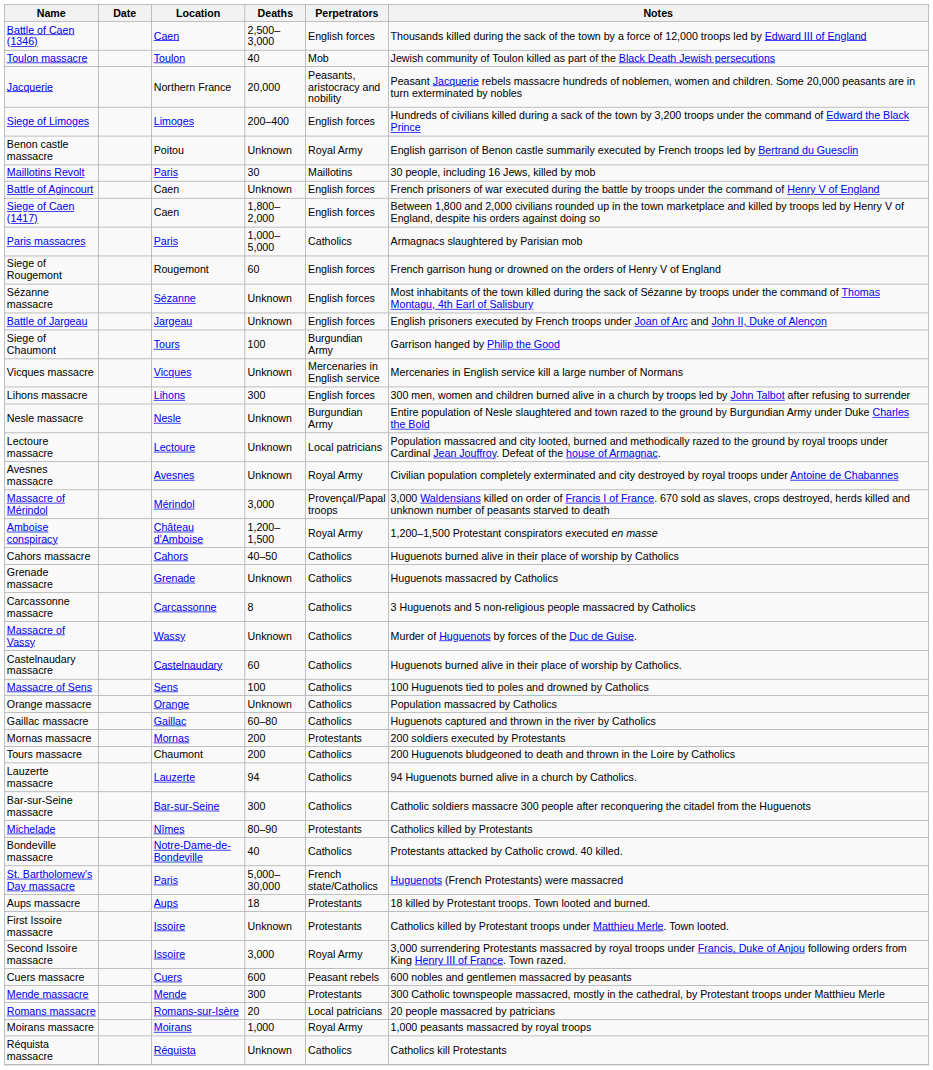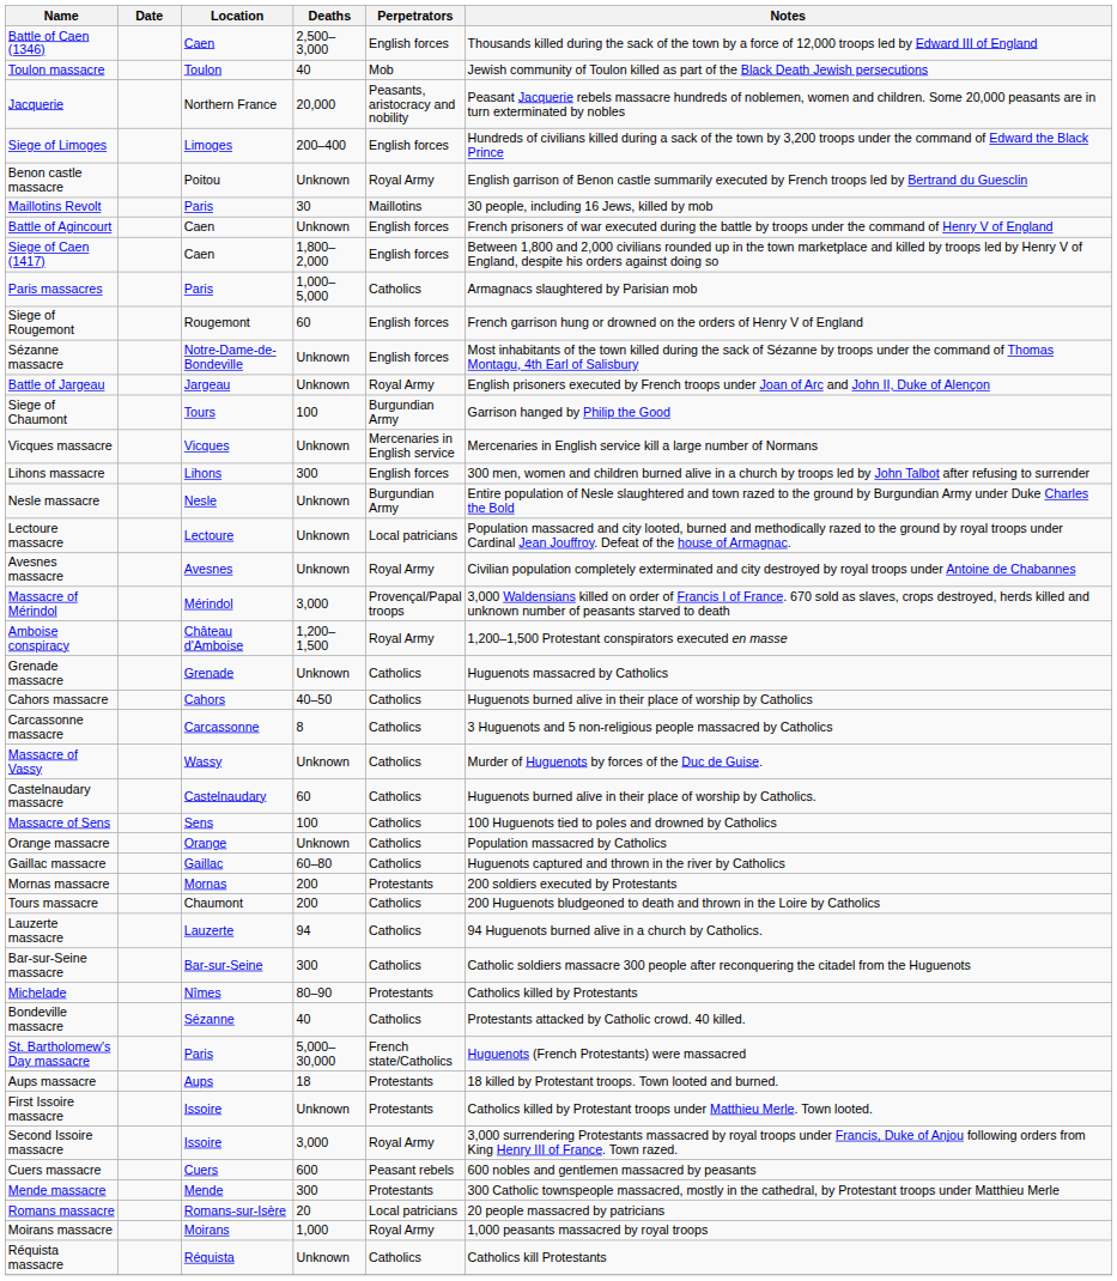 <table class="sortable wikitable" style="font-size:90%;">
 <tr>
 <th style="width:120px;">Name</th>
 <th style="width:65px;">Date</th>
 <th style="width:120px;">Location</th>
 <th ! data-sort-type="number" style="width:75px;">Deaths</th>
 <th style="width:75px;">Perpetrators</th>
 <th class="unsortable">Notes</th>
 </tr>
 <tr>
 <td><a href='#'>Battle of Caen (1346)</a></td>
 <td></td>
 <td><a href='#'>Caen</a></td>
 <td>2,500–3,000</td>
 <td>English forces</td>
 <td>Thousands killed during the sack of the town by a force of 12,000 troops led by <a href='#'>Edward III of England</a></td>
 </tr>
 <tr>
 <td><a href='#'>Toulon massacre</a></td>
 <td></td>
 <td><a href='#'>Toulon</a></td>
 <td>40</td>
 <td>Mob</td>
 <td>Jewish community of Toulon killed as part of the <a href='#'>Black Death Jewish persecutions</a></td>
 </tr>
 <tr>
 <td><a href='#'>Jacquerie</a></td>
 <td></td>
 <td>Northern France</td>
 <td>20,000</td>
 <td>Peasants, aristocracy and nobility</td>
 <td>Peasant <a href='#'>Jacquerie</a> rebels massacre hundreds of noblemen, women and children. Some 20,000 peasants are in turn exterminated by nobles</td>
 </tr>
 <tr>
 <td><a href='#'>Siege of Limoges</a></td>
 <td></td>
 <td><a href='#'>Limoges</a></td>
 <td>200–400</td>
 <td>English forces</td>
 <td>Hundreds of civilians killed during a sack of the town by 3,200 troops under the command of <a href='#'>Edward the Black Prince</a></td>
 </tr>
 <tr>
 <td>Benon castle massacre</td>
 <td></td>
 <td>Poitou</td>
 <td>Unknown</td>
 <td>Royal Army</td>
 <td>English garrison of Benon castle summarily executed by French troops led by <a href='#'>Bertrand du Guesclin</a></td>
 </tr>
 <tr>
 <td><a href='#'>Maillotins Revolt</a></td>
 <td></td>
 <td><a href='#'>Paris</a></td>
 <td>30</td>
 <td>Maillotins</td>
 <td>30 people, including 16 Jews, killed by mob</td>
 </tr>
 <tr>
 <td><a href='#'>Battle of Agincourt</a></td>
 <td></td>
 <td>Caen</td>
 <td>Unknown</td>
 <td>English forces</td>
 <td>French prisoners of war executed during the battle by troops under the command of <a href='#'>Henry V of England</a></td>
 </tr>
 <tr>
 <td><a href='#'>Siege of Caen (1417)</a></td>
 <td></td>
 <td>Caen</td>
 <td>1,800–2,000</td>
 <td>English forces</td>
 <td>Between 1,800 and 2,000 civilians rounded up in the town marketplace and killed by troops led by Henry V of England, despite his orders against doing so</td>
 </tr>
 <tr>
 <td><a href='#'>Paris massacres</a></td>
 <td> <br> </td>
 <td><a href='#'>Paris</a></td>
 <td>1,000–5,000</td>
 <td>Catholics</td>
 <td>Armagnacs slaughtered by Parisian mob</td>
 </tr>
 <tr>
 <td>Siege of Rougemont</td>
 <td></td>
 <td>Rougemont</td>
 <td>60</td>
 <td>English forces</td>
 <td>French garrison hung or drowned on the orders of Henry V of England</td>
 </tr>
 <tr>
 <td>Sézanne massacre</td>
 <td></td>
-<td><a href='#'>Sézanne</a></td>
+<td><a href='#'>Notre-Dame-de-Bondeville</a></td>
 <td>Unknown</td>
 <td>English forces</td>
 <td>Most inhabitants of the town killed during the sack of Sézanne by troops under the command of <a href='#'>Thomas Montagu, 4th Earl of Salisbury</a></td>
 </tr>
 <tr>
 <td><a href='#'>Battle of Jargeau</a></td>
 <td></td>
 <td><a href='#'>Jargeau</a></td>
 <td>Unknown</td>
-<td>English forces</td>
+<td>Royal Army</td>
 <td>English prisoners executed by French troops under <a href='#'>Joan of Arc</a> and <a href='#'>John II, Duke of Alençon</a></td>
 </tr>
 <tr>
 <td>Siege of Chaumont</td>
 <td></td>
 <td><a href='#'>Tours</a></td>
 <td>100</td>
 <td>Burgundian Army</td>
 <td>Garrison hanged by <a href='#'>Philip the Good</a></td>
 </tr>
 <tr>
 <td>Vicques massacre</td>
 <td></td>
 <td><a href='#'>Vicques</a></td>
 <td>Unknown</td>
 <td>Mercenaries in English service</td>
 <td>Mercenaries in English service kill a large number of Normans</td>
 </tr>
 <tr>
 <td>Lihons massacre</td>
 <td></td>
 <td><a href='#'>Lihons</a></td>
 <td>300</td>
 <td>English forces</td>
 <td>300 men, women and children burned alive in a church by troops led by <a href='#'>John Talbot</a> after refusing to surrender</td>
 </tr>
 <tr>
 <td>Nesle massacre</td>
 <td></td>
 <td><a href='#'>Nesle</a></td>
 <td>Unknown</td>
 <td>Burgundian Army</td>
 <td>Entire population of Nesle slaughtered and town razed to the ground by Burgundian Army under Duke <a href='#'>Charles the Bold</a></td>
 </tr>
 <tr>
 <td>Lectoure massacre</td>
 <td></td>
 <td><a href='#'>Lectoure</a></td>
 <td>Unknown</td>
 <td>Local patricians</td>
 <td>Population massacred and city looted, burned and methodically razed to the ground by royal troops under Cardinal <a href='#'>Jean Jouffroy</a>. Defeat of the <a href='#'>house of Armagnac</a>.</td>
 </tr>
 <tr>
 <td>Avesnes massacre</td>
 <td></td>
 <td><a href='#'>Avesnes</a></td>
 <td>Unknown</td>
 <td>Royal Army</td>
 <td>Civilian population completely exterminated and city destroyed by royal troops under <a href='#'>Antoine de Chabannes</a></td>
 </tr>
 <tr>
 <td><a href='#'>Massacre of Mérindol</a></td>
 <td></td>
 <td><a href='#'>Mérindol</a></td>
 <td>3,000</td>
 <td>Provençal/Papal troops</td>
 <td>3,000 <a href='#'>Waldensians</a> killed on order of <a href='#'>Francis I of France</a>. 670 sold as slaves, crops destroyed, herds killed and unknown number of peasants starved to death</td>
 </tr>
 <tr>
 <td><a href='#'>Amboise conspiracy</a></td>
 <td></td>
 <td><a href='#'>Château d'Amboise</a></td>
 <td>1,200–1,500</td>
 <td>Royal Army</td>
 <td>1,200–1,500 Protestant conspirators executed <em>en masse</em></td>
 </tr>
 <tr>
+<td>Grenade massacre</td>
+<td></td>
+<td><a href='#'>Grenade</a></td>
+<td>Unknown</td>
+<td>Catholics</td>
+<td>Huguenots massacred by Catholics</td>
+</tr>
+<tr>
 <td>Cahors massacre</td>
 <td></td>
 <td><a href='#'>Cahors</a></td>
 <td>40–50</td>
 <td>Catholics</td>
 <td>Huguenots burned alive in their place of worship by Catholics</td>
-</tr>
-<tr>
-<td>Grenade massacre</td>
-<td></td>
-<td><a href='#'>Grenade</a></td>
-<td>Unknown</td>
-<td>Catholics</td>
-<td>Huguenots massacred by Catholics</td>
 </tr>
 <tr>
 <td>Carcassonne massacre</td>
 <td></td>
 <td><a href='#'>Carcassonne</a></td>
 <td>8</td>
 <td>Catholics</td>
 <td>3 Huguenots and 5 non-religious people massacred by Catholics</td>
 </tr>
 <tr>
 <td><a href='#'>Massacre of Vassy</a></td>
 <td></td>
 <td><a href='#'>Wassy</a></td>
 <td>Unknown</td>
 <td>Catholics</td>
 <td>Murder of <a href='#'>Huguenots</a> by forces of the <a href='#'>Duc de Guise</a>.</td>
 </tr>
 <tr>
 <td>Castelnaudary massacre</td>
 <td></td>
 <td><a href='#'>Castelnaudary</a></td>
 <td>60</td>
 <td>Catholics</td>
 <td>Huguenots burned alive in their place of worship by Catholics.</td>
 </tr>
 <tr>
 <td><a href='#'>Massacre of Sens</a></td>
 <td></td>
 <td><a href='#'>Sens</a></td>
 <td>100</td>
 <td>Catholics</td>
 <td>100 Huguenots tied to poles and drowned by Catholics</td>
 </tr>
 <tr>
 <td>Orange massacre</td>
 <td></td>
 <td><a href='#'>Orange</a></td>
 <td>Unknown</td>
 <td>Catholics</td>
 <td>Population massacred by Catholics</td>
 </tr>
 <tr>
 <td>Gaillac massacre</td>
 <td></td>
 <td><a href='#'>Gaillac</a></td>
 <td>60–80</td>
 <td>Catholics</td>
 <td>Huguenots captured and thrown in the river by Catholics</td>
 </tr>
 <tr>
 <td>Mornas massacre</td>
 <td></td>
 <td><a href='#'>Mornas</a></td>
 <td>200</td>
 <td>Protestants</td>
 <td>200 soldiers executed by Protestants</td>
 </tr>
 <tr>
 <td>Tours massacre</td>
 <td></td>
 <td>Chaumont</td>
 <td>200</td>
 <td>Catholics</td>
 <td>200 Huguenots bludgeoned to death and thrown in the Loire by Catholics</td>
 </tr>
 <tr>
 <td>Lauzerte massacre</td>
 <td></td>
 <td><a href='#'>Lauzerte</a></td>
 <td>94</td>
 <td>Catholics</td>
 <td>94 Huguenots burned alive in a church by Catholics.</td>
 </tr>
 <tr>
 <td>Bar-sur-Seine massacre</td>
 <td></td>
 <td><a href='#'>Bar-sur-Seine</a></td>
 <td>300</td>
 <td>Catholics</td>
 <td>Catholic soldiers massacre 300 people after reconquering the citadel from the Huguenots</td>
 </tr>
 <tr>
 <td><a href='#'>Michelade</a></td>
 <td></td>
 <td><a href='#'>Nîmes</a></td>
 <td>80–90</td>
 <td>Protestants</td>
 <td>Catholics killed by Protestants</td>
 </tr>
 <tr>
 <td>Bondeville massacre</td>
 <td></td>
-<td><a href='#'>Notre-Dame-de-Bondeville</a></td>
+<td><a href='#'>Sézanne</a></td>
 <td>40</td>
 <td>Catholics</td>
 <td>Protestants attacked by Catholic crowd. 40 killed.</td>
 </tr>
 <tr>
 <td><a href='#'>St. Bartholomew's Day massacre</a></td>
 <td></td>
 <td><a href='#'>Paris</a></td>
 <td>5,000–30,000</td>
 <td>French state/Catholics</td>
 <td><a href='#'>Huguenots</a> (French Protestants) were massacred</td>
 </tr>
 <tr>
 <td>Aups massacre</td>
 <td></td>
 <td><a href='#'>Aups</a></td>
 <td>18</td>
 <td>Protestants</td>
 <td>18 killed by Protestant troops. Town looted and burned.</td>
 </tr>
 <tr>
 <td>First Issoire massacre</td>
 <td></td>
 <td><a href='#'>Issoire</a></td>
 <td>Unknown</td>
 <td>Protestants</td>
 <td>Catholics killed by Protestant troops under <a href='#'>Matthieu Merle</a>. Town looted.</td>
 </tr>
 <tr>
 <td>Second Issoire massacre</td>
 <td></td>
 <td><a href='#'>Issoire</a></td>
 <td>3,000</td>
 <td>Royal Army</td>
 <td>3,000 surrendering Protestants massacred by royal troops under <a href='#'>Francis, Duke of Anjou</a> following orders from King <a href='#'>Henry III of France</a>. Town razed.</td>
 </tr>
 <tr>
 <td>Cuers massacre</td>
 <td></td>
 <td><a href='#'>Cuers</a></td>
 <td>600</td>
 <td>Peasant rebels</td>
 <td>600 nobles and gentlemen massacred by peasants</td>
 </tr>
 <tr>
 <td><a href='#'>Mende massacre</a></td>
 <td></td>
 <td><a href='#'>Mende</a></td>
 <td>300</td>
 <td>Protestants</td>
 <td>300 Catholic townspeople massacred, mostly in the cathedral, by Protestant troops under Matthieu Merle</td>
 </tr>
 <tr>
 <td><a href='#'>Romans massacre</a></td>
 <td></td>
 <td><a href='#'>Romans-sur-Isère</a></td>
 <td>20</td>
 <td>Local patricians</td>
 <td>20 people massacred by patricians</td>
 </tr>
 <tr>
 <td>Moirans massacre</td>
 <td></td>
 <td><a href='#'>Moirans</a></td>
 <td>1,000</td>
 <td>Royal Army</td>
 <td>1,000 peasants massacred by royal troops</td>
 </tr>
 <tr>
 <td>Réquista massacre</td>
 <td></td>
 <td><a href='#'>Réquista</a></td>
 <td>Unknown</td>
 <td>Catholics</td>
 <td>Catholics kill Protestants</td>
 </tr>
 <tr>
 </tr>
 </table>
